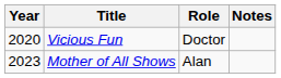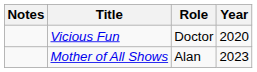 <table class="wikitable sortable">
 <tr>
-<th>Year</th>
+<th class="unsortable">Notes</th>
 <th>Title</th>
 <th>Role</th>
-<th class="unsortable">Notes</th>
+<th>Year</th>
 </tr>
 <tr>
-<td>2020</td>
+<td></td>
 <td><em><a href='#'>Vicious Fun</a></em></td>
 <td>Doctor</td>
-<td></td>
+<td>2020</td>
 </tr>
 <tr>
-<td>2023</td>
+<td></td>
 <td><em><a href='#'>Mother of All Shows</a></em></td>
 <td>Alan</td>
-<td></td>
+<td>2023</td>
 </tr>
 </table>
